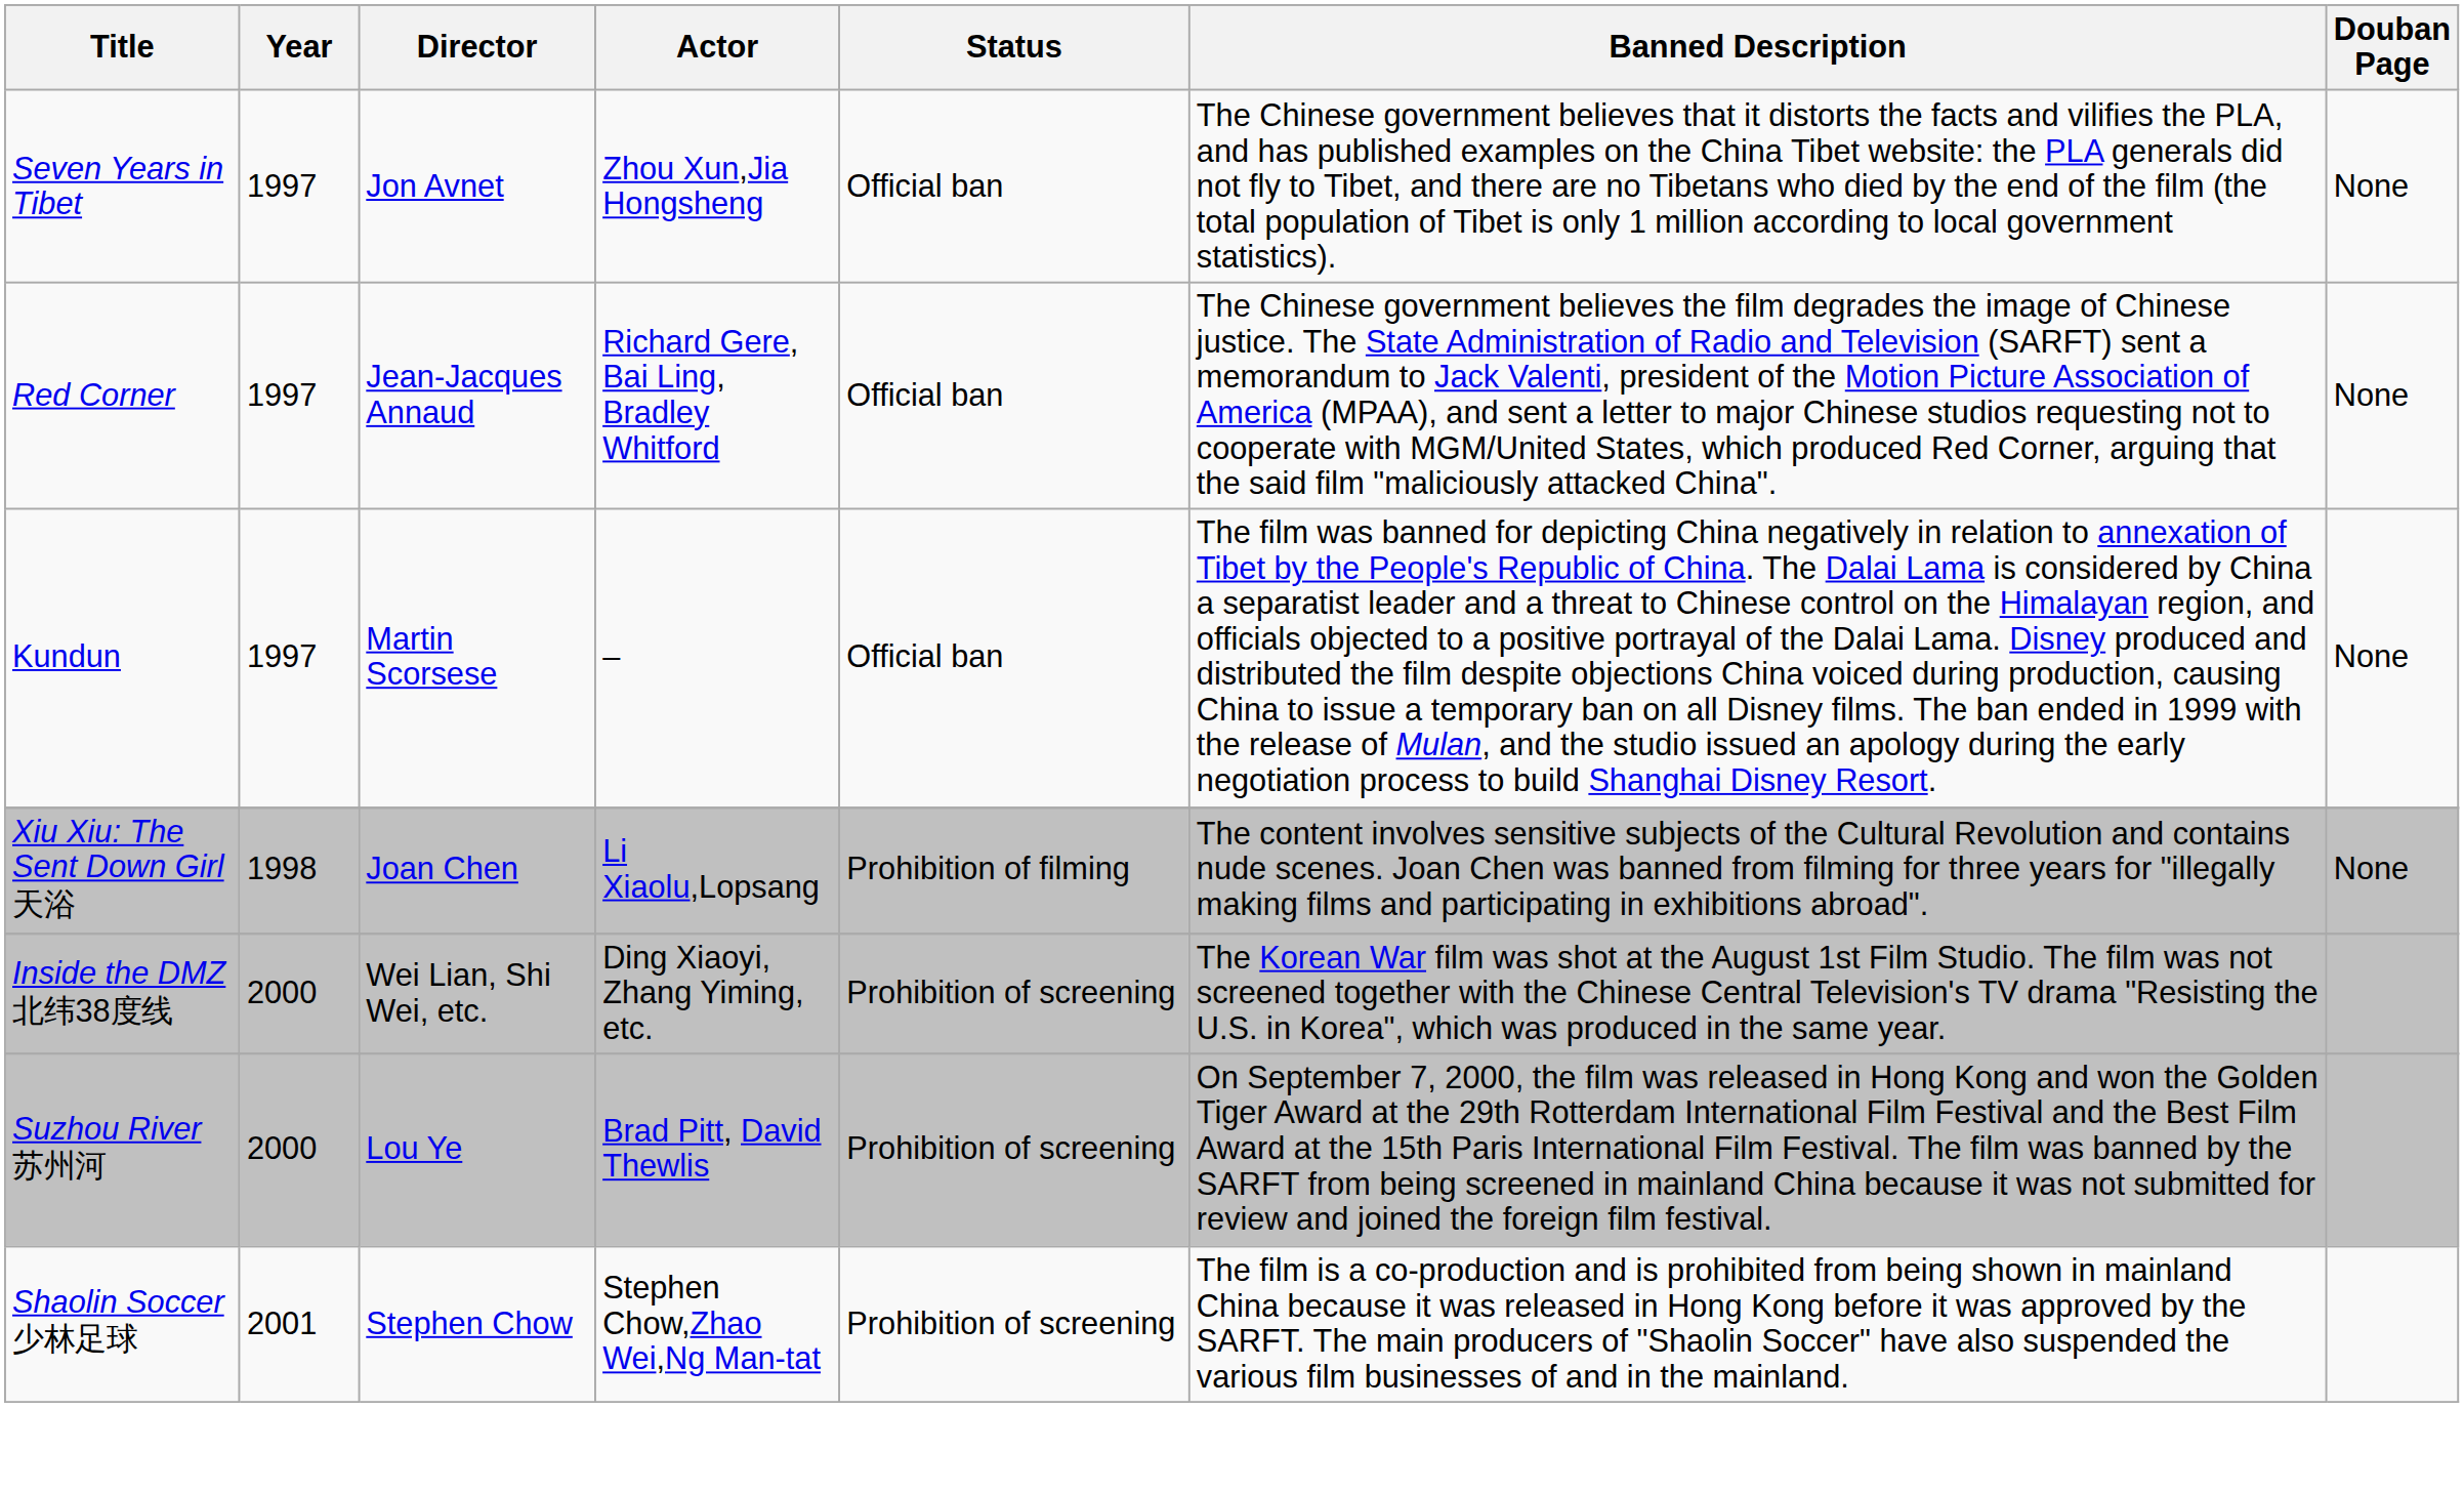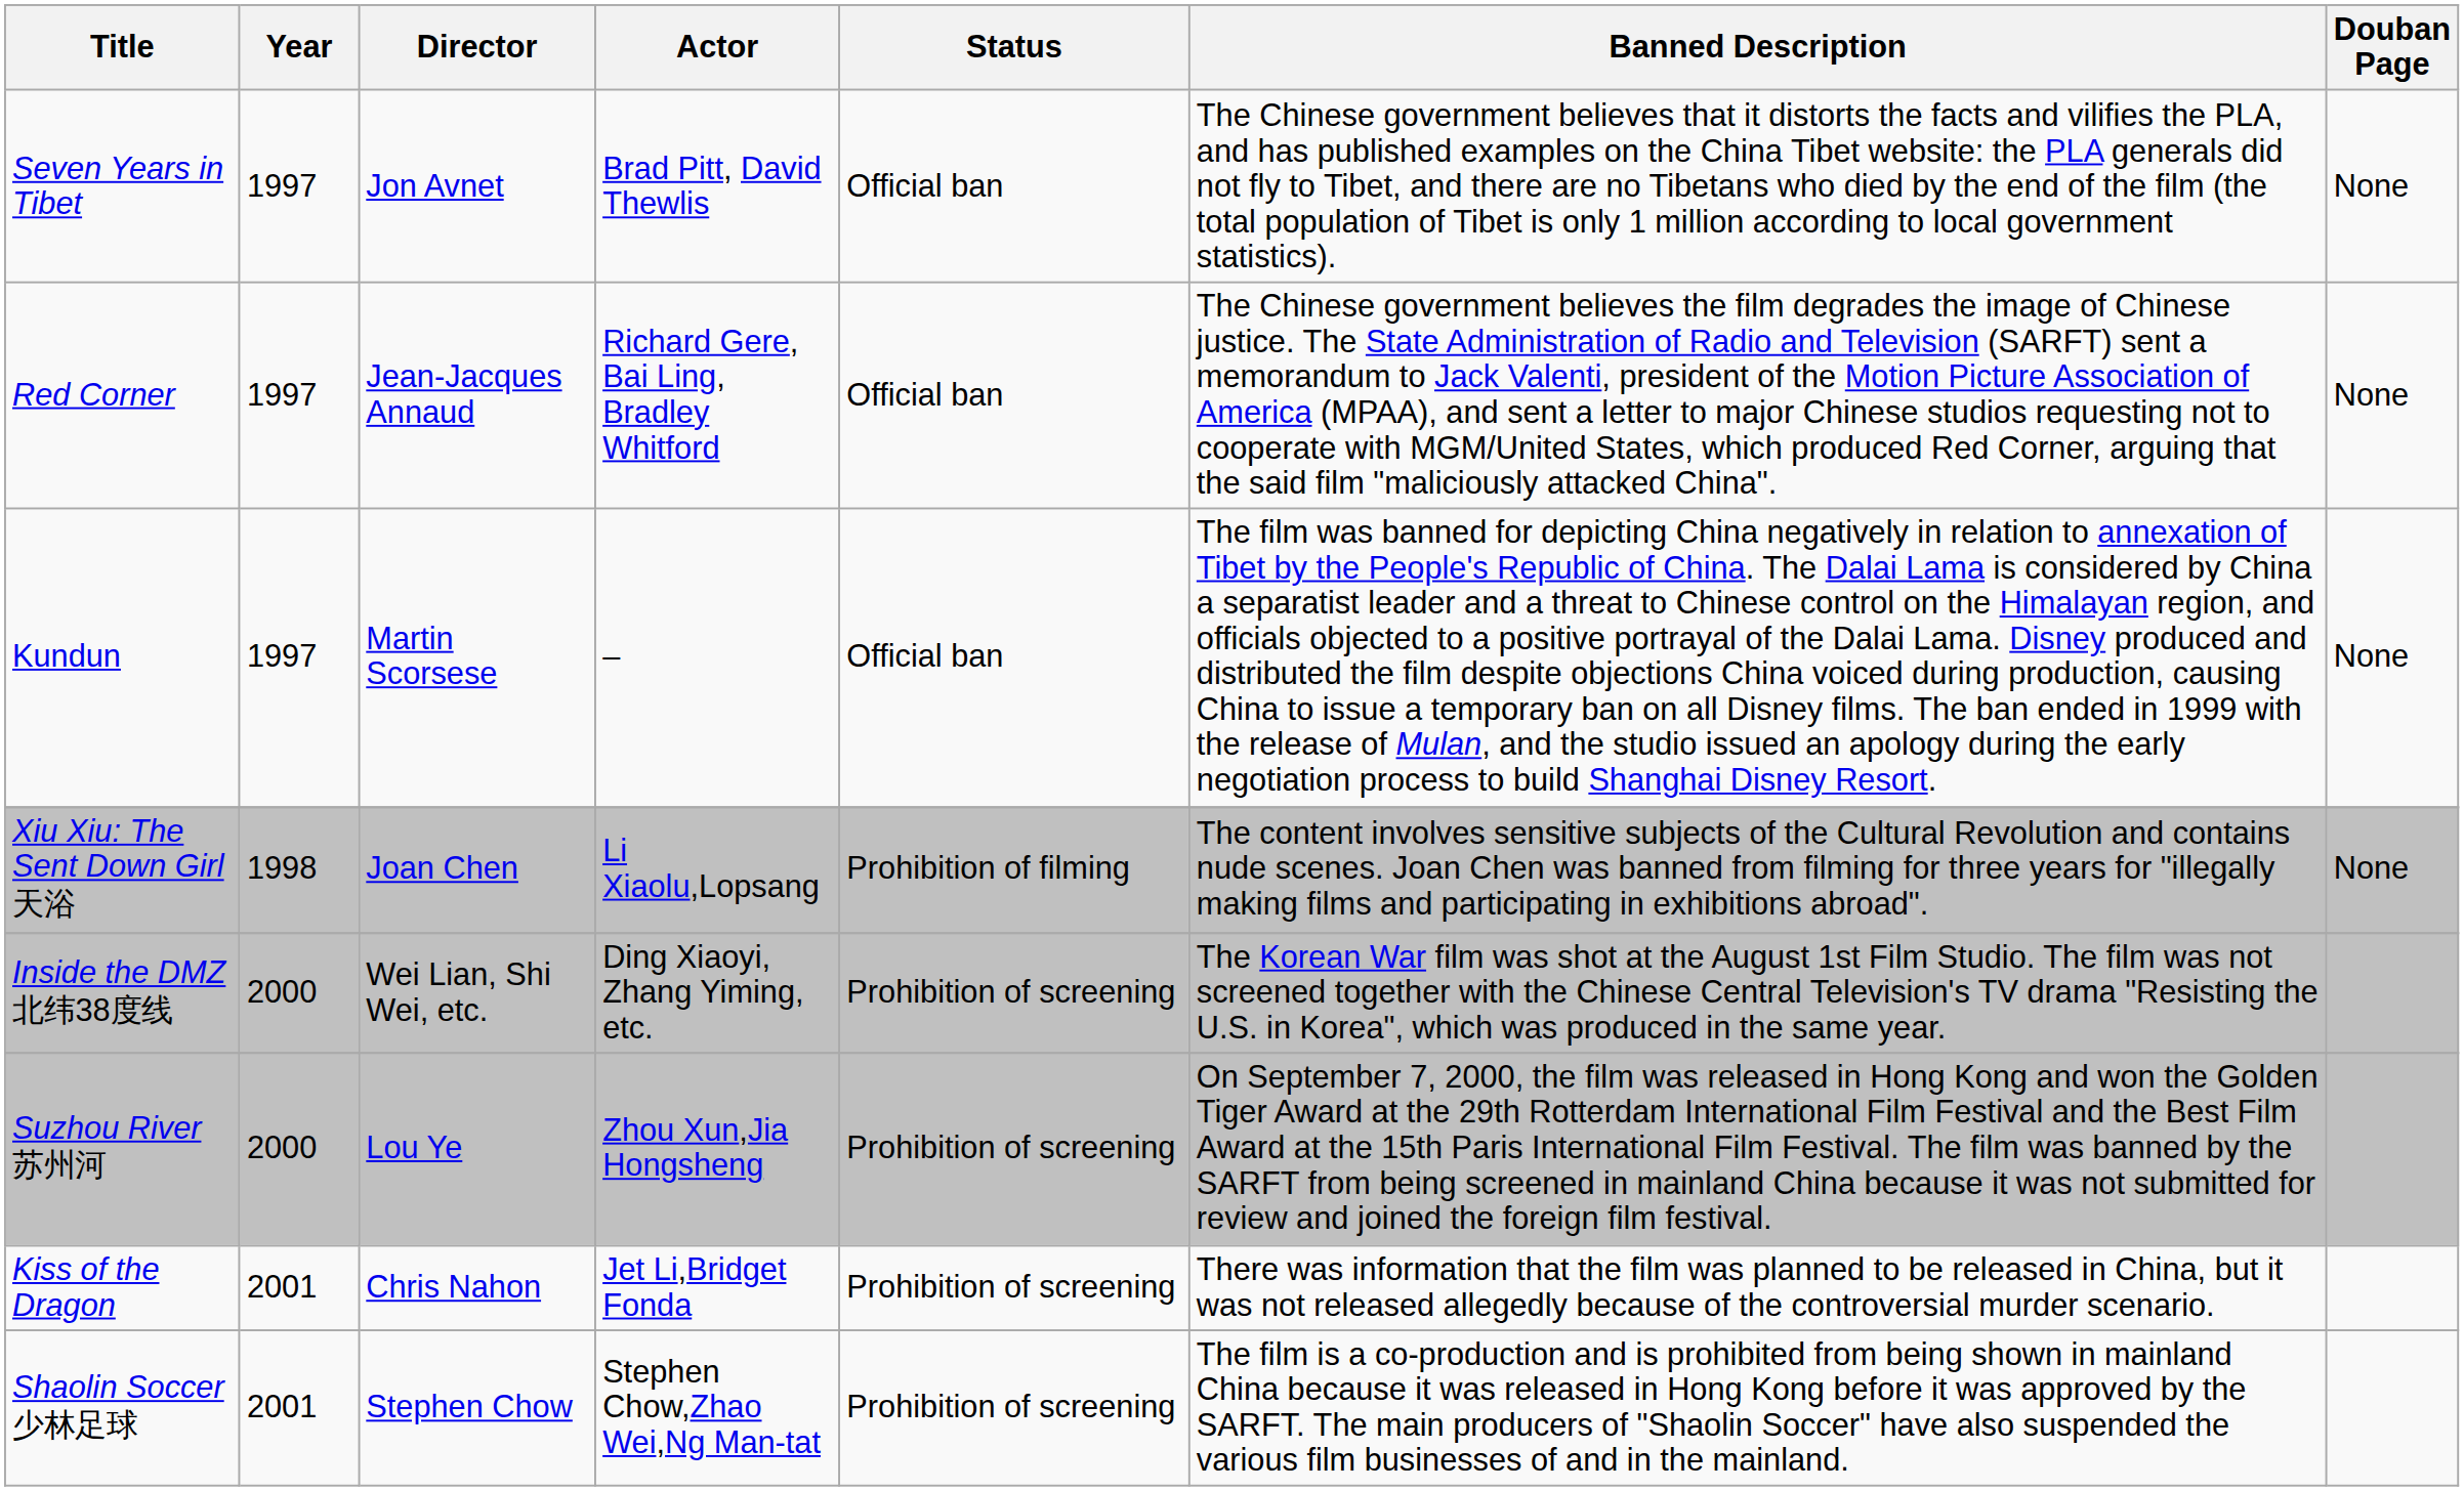 <table class="wikitable sortable">
 <tr>
 <th style="width: 10%">Title</th>
 <th style="width: 5%">Year</th>
 <th style="width: 10%">Director</th>
 <th style="width: 10%">Actor</th>
 <th style="width: 15%">Status</th>
 <th style="width: 50%">Banned Description</th>
 <th style="width: 5%">Douban Page</th>
 </tr>
 <tr>
 <td><em><a href='#'>Seven Years in Tibet</a></em></td>
 <td>1997</td>
 <td><a href='#'>Jon Avnet</a></td>
-<td><a href='#'>Zhou Xun</a>,<a href='#'>Jia Hongsheng</a></td>
+<td><a href='#'>Brad Pitt</a>, <a href='#'>David Thewlis</a></td>
 <td>Official ban</td>
 <td>The Chinese government believes that it distorts the facts and vilifies the PLA, and has published examples on the China Tibet website: the <a href='#'>PLA</a> generals did not fly to Tibet, and there are no Tibetans who died by the end of the film (the total population of Tibet is only 1 million according to local government statistics).</td>
 <td>None</td>
 </tr>
 <tr>
 <td><em><a href='#'>Red Corner</a></em></td>
 <td>1997</td>
 <td><a href='#'>Jean-Jacques Annaud</a></td>
 <td><a href='#'>Richard Gere</a>, <a href='#'>Bai Ling</a>, <a href='#'>Bradley Whitford</a></td>
 <td>Official ban</td>
 <td>The Chinese government believes the film degrades the image of Chinese justice. The <a href='#'>State Administration of Radio and Television</a> (SARFT) sent a memorandum to <a href='#'>Jack Valenti</a>, president of the <a href='#'>Motion Picture Association of America</a> (MPAA), and sent a letter to major Chinese studios requesting not to cooperate with MGM/United States, which produced Red Corner, arguing that the said film "maliciously attacked China".</td>
 <td>None</td>
 </tr>
 <tr>
 <td><a href='#'>Kundun</a></td>
 <td>1997</td>
 <td><a href='#'>Martin Scorsese</a></td>
 <td>–</td>
 <td>Official ban</td>
 <td>The film was banned for depicting China negatively in relation to <a href='#'>annexation of Tibet by the People's Republic of China</a>. The <a href='#'>Dalai Lama</a> is considered by China a separatist leader and a threat to Chinese control on the <a href='#'>Himalayan</a> region, and officials objected to a positive portrayal of the Dalai Lama. <a href='#'>Disney</a> produced and distributed the film despite objections China voiced during production, causing China to issue a temporary ban on all Disney films. The ban ended in 1999 with the release of <a href='#'><em>Mulan</em></a>, and the studio issued an apology during the early negotiation process to build <a href='#'>Shanghai Disney Resort</a>.</td>
 <td>None</td>
 </tr>
 <tr>
 </tr>
 <tr style="background: silver">
 <td><em><a href='#'>Xiu Xiu: The Sent Down Girl</a></em><br>天浴</td>
 <td>1998</td>
 <td><a href='#'>Joan Chen</a></td>
 <td><a href='#'>Li Xiaolu</a>,Lopsang</td>
 <td>Prohibition of filming</td>
 <td>The content involves sensitive subjects of the Cultural Revolution and contains nude scenes. Joan Chen was banned from filming for three years for "illegally making films and participating in exhibitions abroad".</td>
 <td>None</td>
 </tr>
 <tr>
 </tr>
 <tr style="background: silver">
 <td><em><a href='#'>Inside the DMZ</a></em><br>北纬38度线</td>
 <td>2000</td>
 <td>Wei Lian, Shi Wei, etc.</td>
 <td>Ding Xiaoyi, Zhang Yiming, etc.</td>
 <td>Prohibition of screening</td>
 <td>The <a href='#'>Korean War</a> film was shot at the August 1st Film Studio. The film was not screened together with the Chinese Central Television's TV drama "Resisting the U.S. in Korea", which was produced in the same year.</td>
 <td></td>
 </tr>
 <tr>
 </tr>
 <tr style="background: silver">
 <td><em><a href='#'>Suzhou River</a></em><br>苏州河</td>
 <td>2000</td>
 <td><a href='#'>Lou Ye</a></td>
-<td><a href='#'>Brad Pitt</a>, <a href='#'>David Thewlis</a></td>
+<td><a href='#'>Zhou Xun</a>,<a href='#'>Jia Hongsheng</a></td>
 <td>Prohibition of screening</td>
 <td>On September 7, 2000, the film was released in Hong Kong and won the Golden Tiger Award at the 29th Rotterdam International Film Festival and the Best Film Award at the 15th Paris International Film Festival. The film was banned by the SARFT from being screened in mainland China because it was not submitted for review and joined the foreign film festival.</td>
+<td></td>
+</tr>
+<tr>
+<td><em><a href='#'>Kiss of the Dragon</a></em></td>
+<td>2001</td>
+<td><a href='#'>Chris Nahon</a></td>
+<td><a href='#'>Jet Li</a>,<a href='#'>Bridget Fonda</a></td>
+<td>Prohibition of screening</td>
+<td>There was information that the film was planned to be released in China, but it was not released allegedly because of the controversial murder scenario.</td>
 <td></td>
 </tr>
 <tr>
 <td><em><a href='#'>Shaolin Soccer</a></em><br>少林足球</td>
 <td>2001</td>
 <td><a href='#'>Stephen Chow</a></td>
 <td>Stephen Chow,<a href='#'>Zhao Wei</a>,<a href='#'>Ng Man-tat</a></td>
 <td>Prohibition of screening</td>
 <td>The film is a co-production and is prohibited from being shown in mainland China because it was released in Hong Kong before it was approved by the SARFT. The main producers of "Shaolin Soccer" have also suspended the various film businesses of  and  in the mainland.</td>
 <td><br></td>
 </tr>
 </table>
